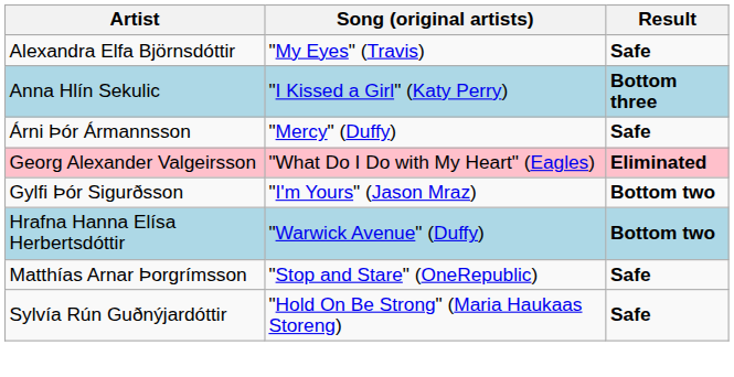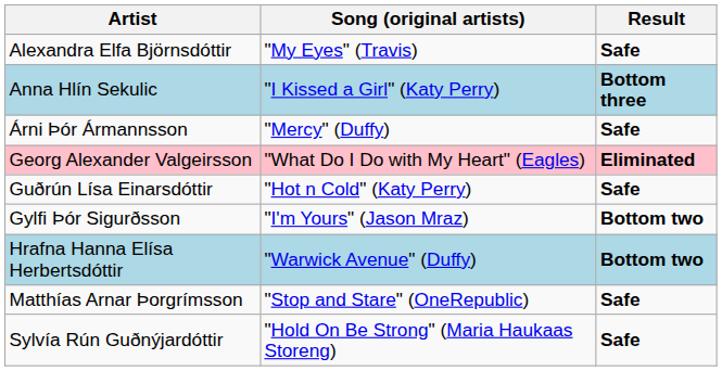 <table class=wikitable>
 <tr>
 <th>Artist</th>
 <th>Song (original artists)</th>
 <th>Result</th>
 </tr>
 <tr>
 <td>Alexandra Elfa Björnsdóttir</td>
 <td>"<a href='#'>My Eyes</a>" (<a href='#'>Travis</a>)</td>
 <td><strong>Safe</strong></td>
 </tr>
 <tr style="background:lightblue;">
 <td>Anna Hlín Sekulic</td>
 <td>"<a href='#'>I Kissed a Girl</a>" (<a href='#'>Katy Perry</a>)</td>
 <td><strong>Bottom three</strong></td>
 </tr>
 <tr>
 <td>Árni Þór Ármannsson</td>
 <td>"<a href='#'>Mercy</a>" (<a href='#'>Duffy</a>)</td>
 <td><strong>Safe</strong></td>
 </tr>
 <tr style="background:pink;">
 <td>Georg Alexander Valgeirsson</td>
 <td>"What Do I Do with My Heart" (<a href='#'>Eagles</a>)</td>
 <td><strong>Eliminated</strong></td>
 </tr>
 <tr>
+<td>Guðrún Lísa Einarsdóttir</td>
+<td>"<a href='#'>Hot n Cold</a>" (<a href='#'>Katy Perry</a>)</td>
+<td><strong>Safe</strong></td>
+</tr>
+<tr>
 <td>Gylfi Þór Sigurðsson</td>
 <td>"<a href='#'>I'm Yours</a>" (<a href='#'>Jason Mraz</a>)</td>
 <td><strong>Bottom two</strong></td>
 </tr>
 <tr style="background:lightblue;">
 <td>Hrafna Hanna Elísa Herbertsdóttir</td>
 <td>"<a href='#'>Warwick Avenue</a>" (<a href='#'>Duffy</a>)</td>
 <td><strong>Bottom two</strong></td>
 </tr>
 <tr>
 <td>Matthías Arnar Þorgrímsson</td>
 <td>"<a href='#'>Stop and Stare</a>" (<a href='#'>OneRepublic</a>)</td>
 <td><strong>Safe</strong></td>
 </tr>
 <tr>
 <td>Sylvía Rún Guðnýjardóttir</td>
 <td>"<a href='#'>Hold On Be Strong</a>" (<a href='#'>Maria Haukaas Storeng</a>)</td>
 <td><strong>Safe</strong></td>
 </tr>
 </table>
